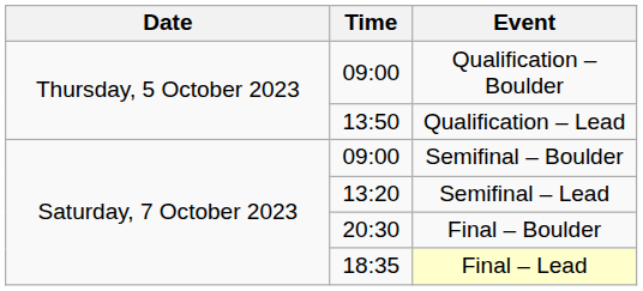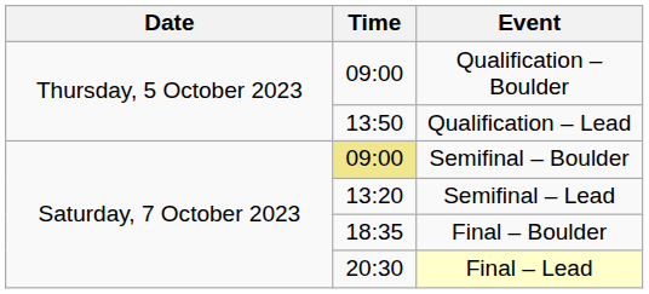 <table class = "wikitable" style="text-align:center;">
 <tr>
 <th width=220>Date</th>
 <th width=50>Time</th>
 <th width=150>Event</th>
 </tr>
 <tr>
 <td rowspan=2>Thursday, 5 October 2023</td>
 <td>09:00</td>
 <td>Qualification – Boulder</td>
 </tr>
 <tr>
 <td>13:50</td>
 <td>Qualification – Lead</td>
 </tr>
 <tr>
 <td rowspan=4>Saturday, 7 October 2023</td>
-<td>09:00</td>
+<td style="background: khaki;">09:00</td>
 <td>Semifinal – Boulder</td>
 </tr>
 <tr>
 <td>13:20</td>
 <td>Semifinal – Lead</td>
 </tr>
 <tr>
-<td>20:30</td>
+<td>18:35</td>
 <td>Final – Boulder</td>
 </tr>
 <tr>
-<td>18:35</td>
+<td>20:30</td>
 <td bgcolor=ffffcc>Final – Lead</td>
 </tr>
 </table>
